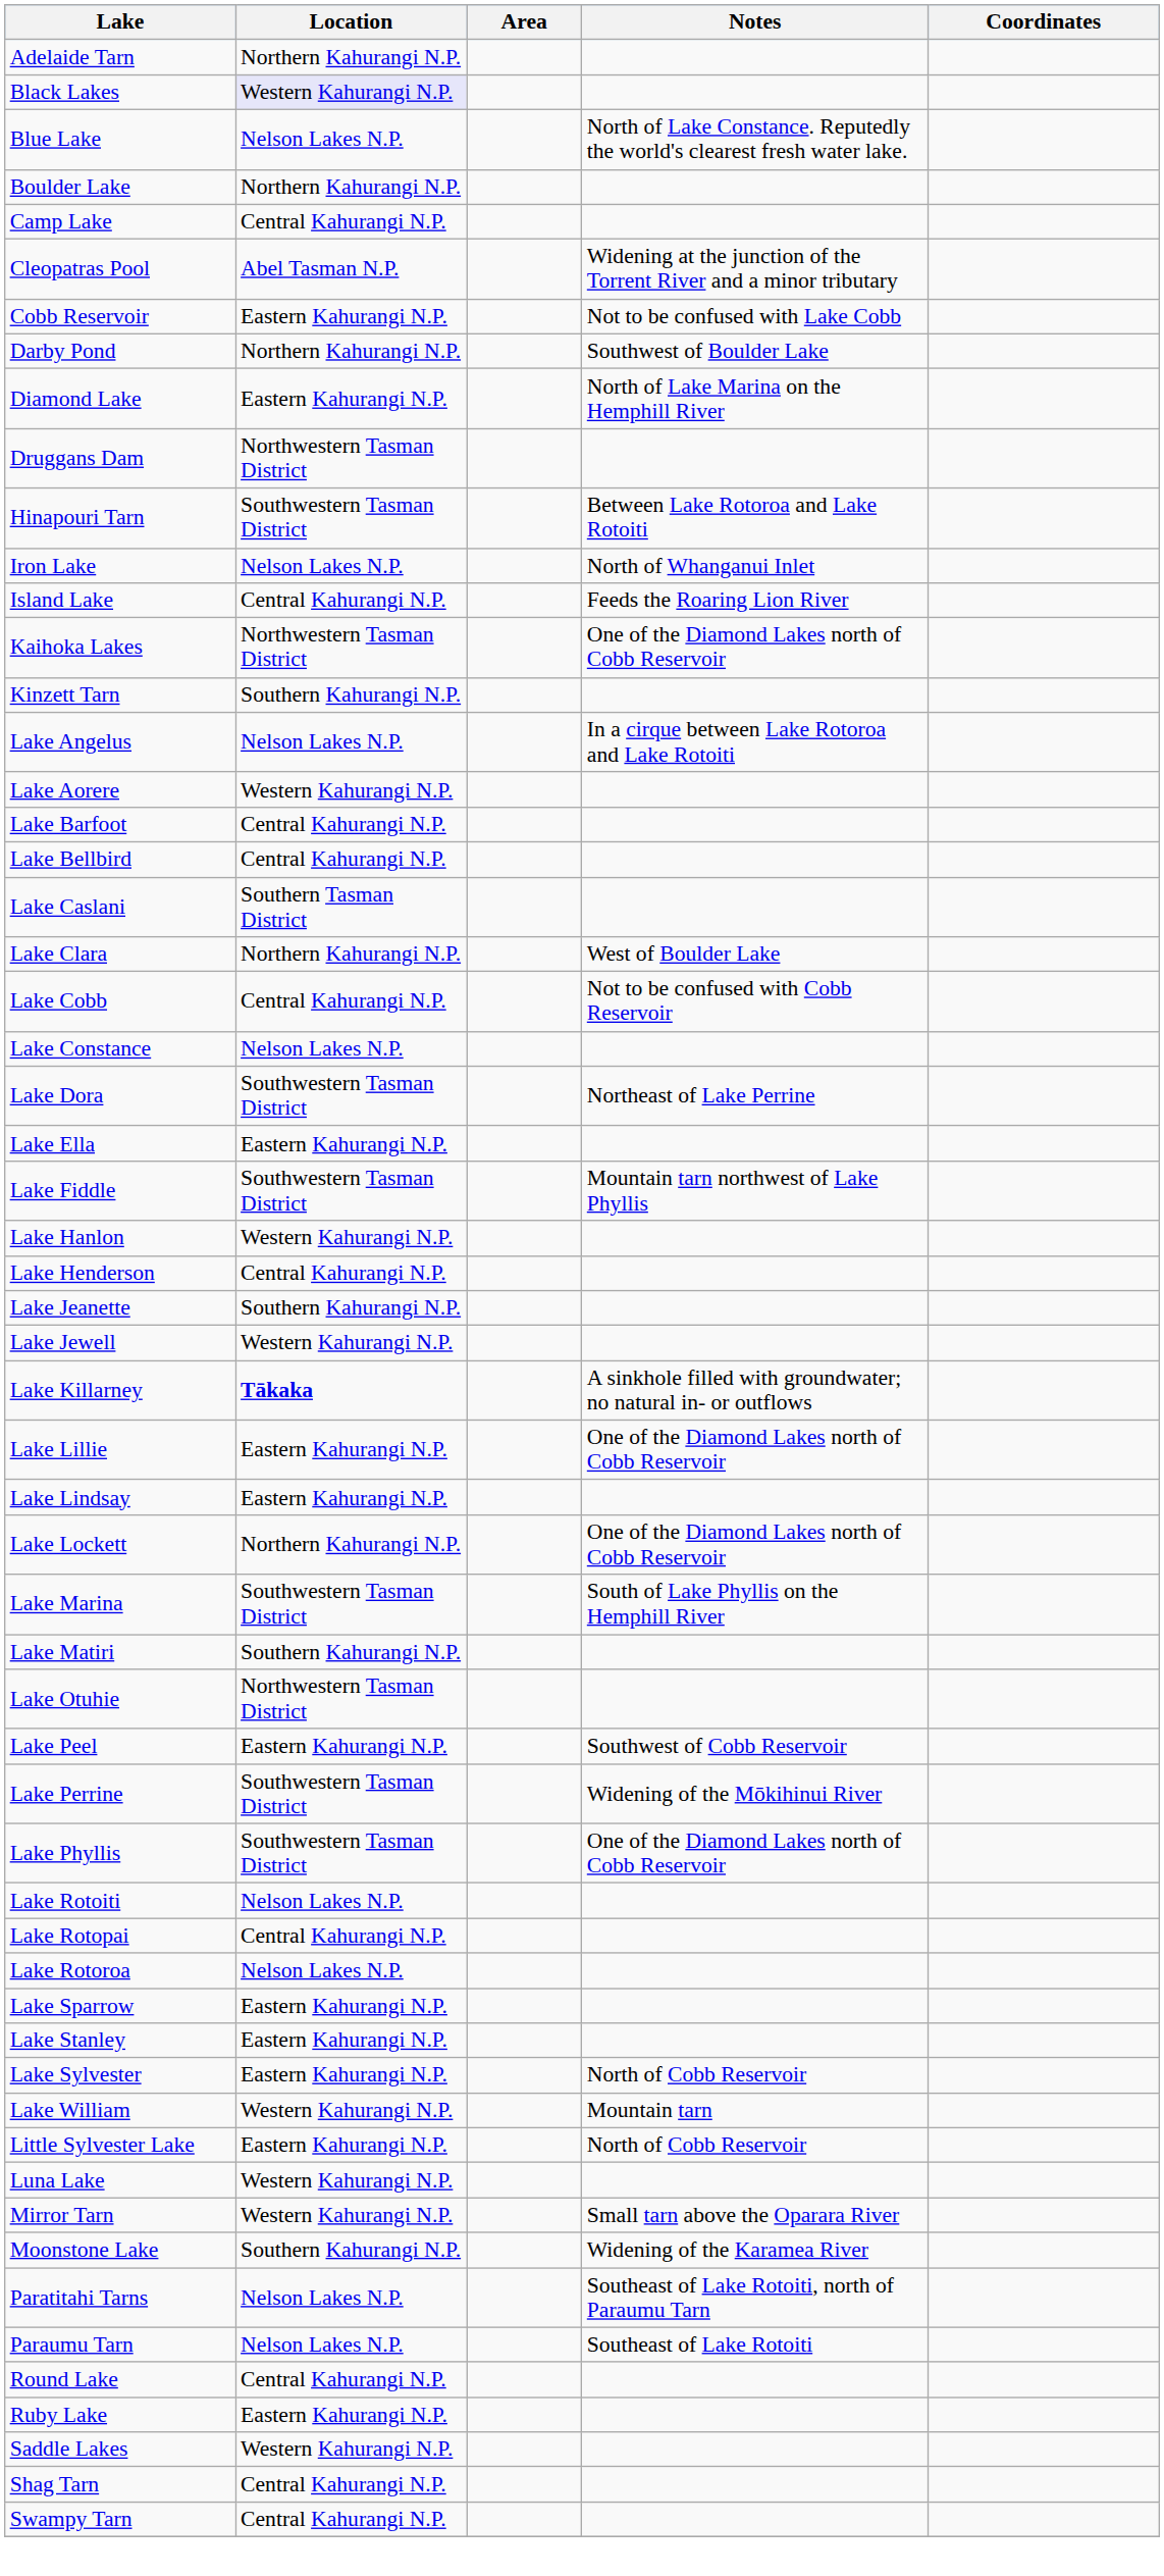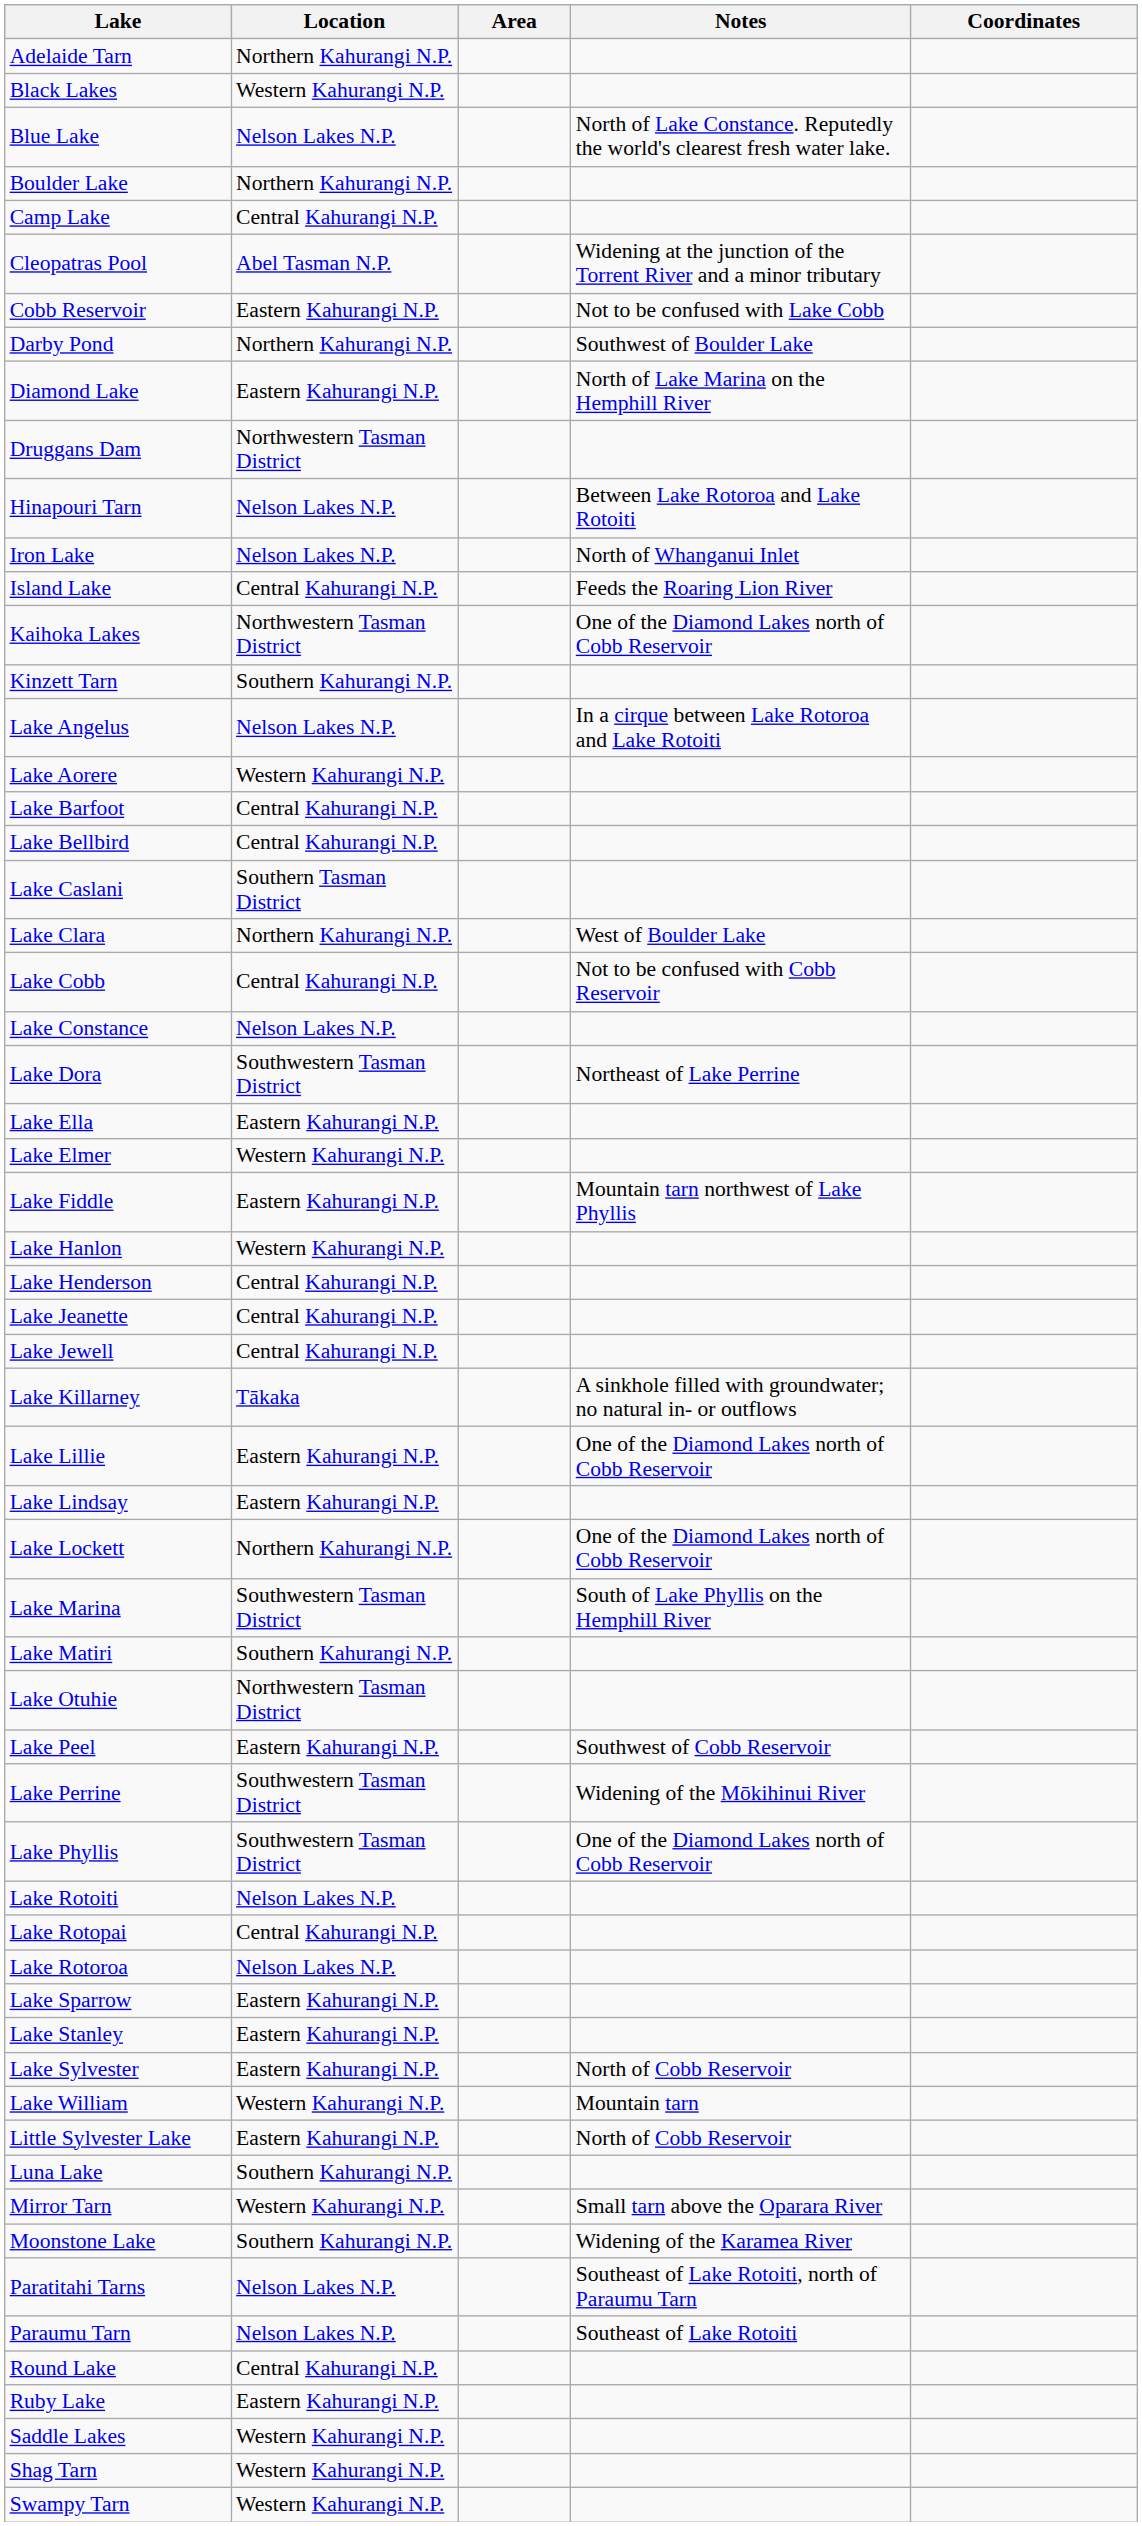 <table class="wikitable sortable" width=95%>
 <tr bgcolor=#99CCFF>
 <th width=20%>Lake</th>
 <th width=20%>Location</th>
 <th width=10%;data-sort-type="number">Area</th>
 <th width=30%>Notes</th>
 <th width=20%>Coordinates</th>
 </tr>
 <tr>
 <td><a href='#'>Adelaide Tarn</a></td>
 <td>Northern <a href='#'>Kahurangi N.P.</a></td>
 <td></td>
 <td></td>
 <td></td>
 </tr>
 <tr>
 <td><a href='#'>Black Lakes</a></td>
-<td style="background: lavender;">Western <a href='#'>Kahurangi N.P.</a></td>
+<td>Western <a href='#'>Kahurangi N.P.</a></td>
 <td></td>
 <td></td>
 <td></td>
 </tr>
 <tr>
 <td><a href='#'>Blue Lake</a></td>
 <td><a href='#'>Nelson Lakes N.P.</a></td>
 <td></td>
 <td>North of <a href='#'>Lake Constance</a>. Reputedly the world's clearest fresh water lake.</td>
 <td></td>
 </tr>
 <tr>
 <td><a href='#'>Boulder Lake</a></td>
 <td>Northern <a href='#'>Kahurangi N.P.</a></td>
 <td></td>
 <td></td>
 <td></td>
 </tr>
 <tr>
 <td><a href='#'>Camp Lake</a></td>
 <td>Central <a href='#'>Kahurangi N.P.</a></td>
 <td></td>
 <td></td>
 <td></td>
 </tr>
 <tr>
 <td><a href='#'>Cleopatras Pool</a></td>
 <td><a href='#'>Abel Tasman N.P.</a></td>
 <td></td>
 <td>Widening at the junction of the <a href='#'>Torrent River</a> and a minor tributary</td>
 <td></td>
 </tr>
 <tr>
 <td><a href='#'>Cobb Reservoir</a></td>
 <td>Eastern <a href='#'>Kahurangi N.P.</a></td>
 <td></td>
 <td>Not to be confused with <a href='#'>Lake Cobb</a></td>
 <td></td>
 </tr>
 <tr>
 <td><a href='#'>Darby Pond</a></td>
 <td>Northern <a href='#'>Kahurangi N.P.</a></td>
 <td></td>
 <td>Southwest of <a href='#'>Boulder Lake</a></td>
 <td></td>
 </tr>
 <tr>
 <td><a href='#'>Diamond Lake</a></td>
 <td>Eastern <a href='#'>Kahurangi N.P.</a></td>
 <td></td>
 <td>North of <a href='#'>Lake Marina</a> on the <a href='#'>Hemphill River</a></td>
 <td></td>
 </tr>
 <tr>
 <td><a href='#'>Druggans Dam</a></td>
 <td>Northwestern <a href='#'>Tasman District</a></td>
 <td></td>
 <td></td>
 <td></td>
 </tr>
 <tr>
 <td><a href='#'>Hinapouri Tarn</a></td>
-<td>Southwestern <a href='#'>Tasman District</a></td>
+<td><a href='#'>Nelson Lakes N.P.</a></td>
 <td></td>
 <td>Between <a href='#'>Lake Rotoroa</a> and <a href='#'>Lake Rotoiti</a></td>
 <td></td>
 </tr>
 <tr>
 <td><a href='#'>Iron Lake</a></td>
 <td><a href='#'>Nelson Lakes N.P.</a></td>
 <td></td>
 <td>North of <a href='#'>Whanganui Inlet</a></td>
 <td></td>
 </tr>
 <tr>
 <td><a href='#'>Island Lake</a></td>
 <td>Central <a href='#'>Kahurangi N.P.</a></td>
 <td></td>
 <td>Feeds the <a href='#'>Roaring Lion River</a></td>
 <td></td>
 </tr>
 <tr>
 <td><a href='#'>Kaihoka Lakes</a></td>
 <td>Northwestern <a href='#'>Tasman District</a></td>
 <td></td>
 <td>One of the <a href='#'>Diamond Lakes</a> north of <a href='#'>Cobb Reservoir</a></td>
 <td></td>
 </tr>
 <tr>
 <td><a href='#'>Kinzett Tarn</a></td>
 <td>Southern <a href='#'>Kahurangi N.P.</a></td>
 <td></td>
 <td></td>
 <td></td>
 </tr>
 <tr>
 <td><a href='#'>Lake Angelus</a></td>
 <td><a href='#'>Nelson Lakes N.P.</a></td>
 <td></td>
 <td>In a <a href='#'>cirque</a> between <a href='#'>Lake Rotoroa</a> and <a href='#'>Lake Rotoiti</a></td>
 <td></td>
 </tr>
 <tr>
 <td><a href='#'>Lake Aorere</a></td>
 <td>Western <a href='#'>Kahurangi N.P.</a></td>
 <td></td>
 <td></td>
 <td></td>
 </tr>
 <tr>
 <td><a href='#'>Lake Barfoot</a></td>
 <td>Central <a href='#'>Kahurangi N.P.</a></td>
 <td></td>
 <td></td>
 <td></td>
 </tr>
 <tr>
 <td><a href='#'>Lake Bellbird</a></td>
 <td>Central <a href='#'>Kahurangi N.P.</a></td>
 <td></td>
 <td></td>
 <td></td>
 </tr>
 <tr>
 <td><a href='#'>Lake Caslani</a></td>
 <td>Southern <a href='#'>Tasman District</a></td>
 <td></td>
 <td></td>
 <td></td>
 </tr>
 <tr>
 <td><a href='#'>Lake Clara</a></td>
 <td>Northern <a href='#'>Kahurangi N.P.</a></td>
 <td></td>
 <td>West of <a href='#'>Boulder Lake</a></td>
 <td></td>
 </tr>
 <tr>
 <td><a href='#'>Lake Cobb</a></td>
 <td>Central <a href='#'>Kahurangi N.P.</a></td>
 <td></td>
 <td>Not to be confused with <a href='#'>Cobb Reservoir</a></td>
 <td></td>
 </tr>
 <tr>
 <td><a href='#'>Lake Constance</a></td>
 <td><a href='#'>Nelson Lakes N.P.</a></td>
 <td></td>
 <td></td>
 <td></td>
 </tr>
 <tr>
 <td><a href='#'>Lake Dora</a></td>
 <td>Southwestern <a href='#'>Tasman District</a></td>
 <td></td>
 <td>Northeast of <a href='#'>Lake Perrine</a></td>
 <td></td>
 </tr>
 <tr>
 <td><a href='#'>Lake Ella</a></td>
 <td>Eastern <a href='#'>Kahurangi N.P.</a></td>
 <td></td>
 <td></td>
 <td></td>
 </tr>
 <tr>
+<td><a href='#'>Lake Elmer</a></td>
+<td>Western <a href='#'>Kahurangi N.P.</a></td>
+<td></td>
+<td></td>
+<td></td>
+</tr>
+<tr>
 <td><a href='#'>Lake Fiddle</a></td>
-<td>Southwestern <a href='#'>Tasman District</a></td>
+<td>Eastern <a href='#'>Kahurangi N.P.</a></td>
 <td></td>
 <td>Mountain <a href='#'>tarn</a> northwest of <a href='#'>Lake Phyllis</a></td>
 <td></td>
 </tr>
 <tr>
 <td><a href='#'>Lake Hanlon</a></td>
 <td>Western <a href='#'>Kahurangi N.P.</a></td>
 <td></td>
 <td></td>
 <td></td>
 </tr>
 <tr>
 <td><a href='#'>Lake Henderson</a></td>
 <td>Central <a href='#'>Kahurangi N.P.</a></td>
 <td></td>
 <td></td>
 <td></td>
 </tr>
 <tr>
 <td><a href='#'>Lake Jeanette</a></td>
-<td>Southern <a href='#'>Kahurangi N.P.</a></td>
+<td>Central <a href='#'>Kahurangi N.P.</a></td>
 <td></td>
 <td></td>
 <td></td>
 </tr>
 <tr>
 <td><a href='#'>Lake Jewell</a></td>
-<td>Western <a href='#'>Kahurangi N.P.</a></td>
+<td>Central <a href='#'>Kahurangi N.P.</a></td>
 <td></td>
 <td></td>
 <td></td>
 </tr>
 <tr>
 <td><a href='#'>Lake Killarney</a></td>
-<td><strong><a href='#'>Tākaka</a></strong></td>
+<td><a href='#'>Tākaka</a></td>
 <td></td>
 <td>A sinkhole filled with groundwater; no natural in- or outflows</td>
 <td></td>
 </tr>
 <tr>
 <td><a href='#'>Lake Lillie</a></td>
 <td>Eastern <a href='#'>Kahurangi N.P.</a></td>
 <td></td>
 <td>One of the <a href='#'>Diamond Lakes</a> north of <a href='#'>Cobb Reservoir</a></td>
 <td></td>
 </tr>
 <tr>
 <td><a href='#'>Lake Lindsay</a></td>
 <td>Eastern <a href='#'>Kahurangi N.P.</a></td>
 <td></td>
 <td></td>
 <td></td>
 </tr>
 <tr>
 <td><a href='#'>Lake Lockett</a></td>
 <td>Northern <a href='#'>Kahurangi N.P.</a></td>
 <td></td>
 <td>One of the <a href='#'>Diamond Lakes</a> north of <a href='#'>Cobb Reservoir</a></td>
 <td></td>
 </tr>
 <tr>
 <td><a href='#'>Lake Marina</a></td>
 <td>Southwestern <a href='#'>Tasman District</a></td>
 <td></td>
 <td>South of <a href='#'>Lake Phyllis</a> on the <a href='#'>Hemphill River</a></td>
 <td></td>
 </tr>
 <tr>
 <td><a href='#'>Lake Matiri</a></td>
 <td>Southern <a href='#'>Kahurangi N.P.</a></td>
 <td></td>
 <td></td>
 <td></td>
 </tr>
 <tr>
 <td><a href='#'>Lake Otuhie</a></td>
 <td>Northwestern <a href='#'>Tasman District</a></td>
 <td></td>
 <td></td>
 <td></td>
 </tr>
 <tr>
 <td><a href='#'>Lake Peel</a></td>
 <td>Eastern <a href='#'>Kahurangi N.P.</a></td>
 <td></td>
 <td>Southwest of <a href='#'>Cobb Reservoir</a></td>
 <td></td>
 </tr>
 <tr>
 <td><a href='#'>Lake Perrine</a></td>
 <td>Southwestern <a href='#'>Tasman District</a></td>
 <td></td>
 <td>Widening of the <a href='#'>Mōkihinui River</a></td>
 <td></td>
 </tr>
 <tr>
 <td><a href='#'>Lake Phyllis</a></td>
 <td>Southwestern <a href='#'>Tasman District</a></td>
 <td></td>
 <td>One of the <a href='#'>Diamond Lakes</a> north of <a href='#'>Cobb Reservoir</a></td>
 <td></td>
 </tr>
 <tr>
 <td><a href='#'>Lake Rotoiti</a></td>
 <td><a href='#'>Nelson Lakes N.P.</a></td>
 <td></td>
 <td></td>
 <td></td>
 </tr>
 <tr>
 <td><a href='#'>Lake Rotopai</a></td>
 <td>Central <a href='#'>Kahurangi N.P.</a></td>
 <td></td>
 <td></td>
 <td></td>
 </tr>
 <tr>
 <td><a href='#'>Lake Rotoroa</a></td>
 <td><a href='#'>Nelson Lakes N.P.</a></td>
 <td></td>
 <td></td>
 <td></td>
 </tr>
 <tr>
 <td><a href='#'>Lake Sparrow</a></td>
 <td>Eastern <a href='#'>Kahurangi N.P.</a></td>
 <td></td>
 <td></td>
 <td></td>
 </tr>
 <tr>
 <td><a href='#'>Lake Stanley</a></td>
 <td>Eastern <a href='#'>Kahurangi N.P.</a></td>
 <td></td>
 <td></td>
 <td></td>
 </tr>
 <tr>
 <td><a href='#'>Lake Sylvester</a></td>
 <td>Eastern <a href='#'>Kahurangi N.P.</a></td>
 <td></td>
 <td>North of <a href='#'>Cobb Reservoir</a></td>
 <td></td>
 </tr>
 <tr>
 <td><a href='#'>Lake William</a></td>
 <td>Western <a href='#'>Kahurangi N.P.</a></td>
 <td></td>
 <td>Mountain <a href='#'>tarn</a></td>
 <td></td>
 </tr>
 <tr>
 <td><a href='#'>Little Sylvester Lake</a></td>
 <td>Eastern <a href='#'>Kahurangi N.P.</a></td>
 <td></td>
 <td>North of <a href='#'>Cobb Reservoir</a></td>
 <td></td>
 </tr>
 <tr>
 <td><a href='#'>Luna Lake</a></td>
-<td>Western <a href='#'>Kahurangi N.P.</a></td>
+<td>Southern <a href='#'>Kahurangi N.P.</a></td>
 <td></td>
 <td></td>
 <td></td>
 </tr>
 <tr>
 <td><a href='#'>Mirror Tarn</a></td>
 <td>Western <a href='#'>Kahurangi N.P.</a></td>
 <td></td>
 <td>Small <a href='#'>tarn</a> above the <a href='#'>Oparara River</a></td>
 <td></td>
 </tr>
 <tr>
 <td><a href='#'>Moonstone Lake</a></td>
 <td>Southern <a href='#'>Kahurangi N.P.</a></td>
 <td></td>
 <td>Widening of the <a href='#'>Karamea River</a></td>
 <td></td>
 </tr>
 <tr>
 <td><a href='#'>Paratitahi Tarns</a></td>
 <td><a href='#'>Nelson Lakes N.P.</a></td>
 <td></td>
 <td>Southeast of <a href='#'>Lake Rotoiti</a>, north of <a href='#'>Paraumu Tarn</a></td>
 <td></td>
 </tr>
 <tr>
 <td><a href='#'>Paraumu Tarn</a></td>
 <td><a href='#'>Nelson Lakes N.P.</a></td>
 <td></td>
 <td>Southeast of <a href='#'>Lake Rotoiti</a></td>
 <td></td>
 </tr>
 <tr>
 <td><a href='#'>Round Lake</a></td>
 <td>Central <a href='#'>Kahurangi N.P.</a></td>
 <td></td>
 <td></td>
 <td></td>
 </tr>
 <tr>
 <td><a href='#'>Ruby Lake</a></td>
 <td>Eastern <a href='#'>Kahurangi N.P.</a></td>
 <td></td>
 <td></td>
 <td></td>
 </tr>
 <tr>
 <td><a href='#'>Saddle Lakes</a></td>
 <td>Western <a href='#'>Kahurangi N.P.</a></td>
 <td></td>
 <td></td>
 <td></td>
 </tr>
 <tr>
 <td><a href='#'>Shag Tarn</a></td>
-<td>Central <a href='#'>Kahurangi N.P.</a></td>
+<td>Western <a href='#'>Kahurangi N.P.</a></td>
 <td></td>
 <td></td>
 <td></td>
 </tr>
 <tr>
 <td><a href='#'>Swampy Tarn</a></td>
-<td>Central <a href='#'>Kahurangi N.P.</a></td>
+<td>Western <a href='#'>Kahurangi N.P.</a></td>
 <td></td>
 <td></td>
 <td></td>
 </tr>
 <tr>
 </tr>
 </table>
